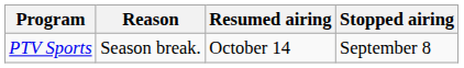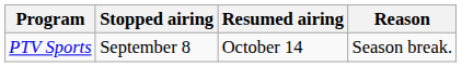 <table class="wikitable">
 <tr>
 <th>Program</th>
+<th>Stopped airing</th>
+<th>Resumed airing</th>
 <th>Reason</th>
-<th>Resumed airing</th>
-<th>Stopped airing</th>
 </tr>
 <tr>
 <td><em><a href='#'>PTV Sports</a></em></td>
+<td>September 8</td>
+<td>October 14</td>
 <td>Season break.</td>
-<td>October 14</td>
-<td>September 8</td>
 </tr>
 </table>
